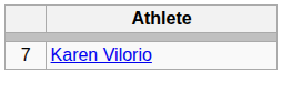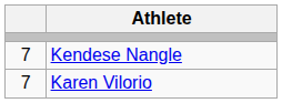 <table class="wikitable">
 <tr>
 <th width="30"></th>
 <th width="200">Athlete</th>
 </tr>
 <tr bgcolor="C0C0C0">
 <td colspan=2></td>
 </tr>
 <tr>
 <td align="center">7</td>
+<td> <a href='#'>Kendese Nangle</a></td>
+</tr>
+<tr>
+<td align="center">7</td>
 <td> <a href='#'>Karen Vilorio</a></td>
 </tr>
 </table>
